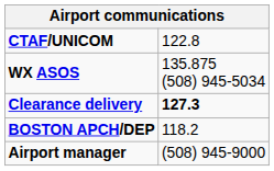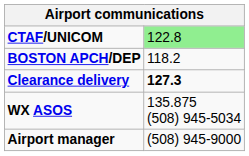 <table class="wikitable">
 <tr>
 <th colspan="2">Airport communications</th>
 </tr>
 <tr>
 <td><strong><a href='#'>CTAF</a>/UNICOM</strong></td>
-<td>122.8</td>
+<td style="background: lightgreen;">122.8</td>
+</tr>
+<tr>
+<td><strong><a href='#'>BOSTON APCH</a>/DEP</strong></td>
+<td>118.2</td>
+</tr>
+<tr>
+<td><strong><a href='#'>Clearance delivery</a></strong></td>
+<td><strong>127.3</strong></td>
 </tr>
 <tr>
 <td><strong>WX <a href='#'>ASOS</a></strong></td>
 <td>135.875<br>(508) 945-5034</td>
 </tr>
 <tr>
-<td><strong><a href='#'>Clearance delivery</a></strong></td>
-<td><strong>127.3</strong></td>
-</tr>
-<tr>
-<td><strong><a href='#'>BOSTON APCH</a>/DEP</strong></td>
-<td>118.2</td>
-</tr>
-<tr>
 <td><strong>Airport manager</strong></td>
 <td>(508) 945-9000</td>
 </tr>
 </table>
